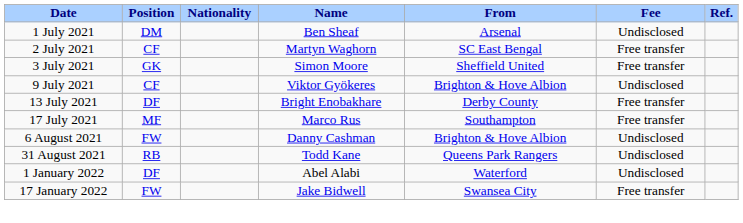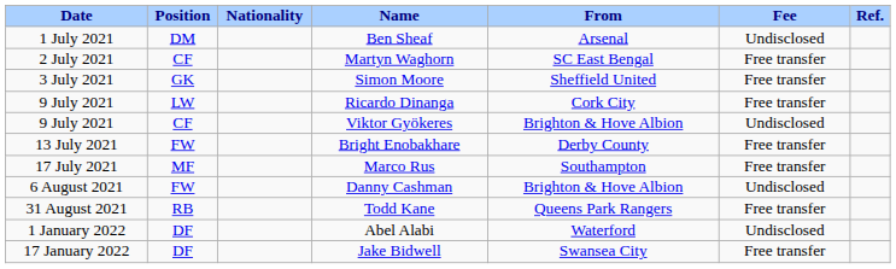 <table class="wikitable sortable alternance" style="font-size:100%; text-align:center; line-height:14px; width:70%;">
 <tr>
 <th style="background:#AAD0FF; color:#000080; width:120px;">Date</th>
 <th style="background:#AAD0FF; color:#000080; width:50px;">Position</th>
 <th style="background:#AAD0FF; color:#000080; width:50px;">Nationality</th>
 <th style="background:#AAD0FF; color:#000080; width:150px;">Name</th>
 <th style="background:#AAD0FF; color:#000080; width:200px;">From</th>
 <th style="background:#AAD0FF; color:#000080; width:110px;">Fee</th>
 <th style="background:#AAD0FF; color:#000080; width:25px;">Ref.</th>
 </tr>
 <tr>
 <td>1 July 2021</td>
 <td><a href='#'>DM</a></td>
 <td></td>
 <td><a href='#'>Ben Sheaf</a></td>
 <td> <a href='#'>Arsenal</a></td>
 <td>Undisclosed</td>
 <td></td>
 </tr>
 <tr>
 <td>2 July 2021</td>
 <td><a href='#'>CF</a></td>
 <td></td>
 <td><a href='#'>Martyn Waghorn</a></td>
 <td> <a href='#'>SC East Bengal</a></td>
 <td>Free transfer</td>
 <td></td>
 </tr>
 <tr>
 <td>3 July 2021</td>
 <td><a href='#'>GK</a></td>
 <td></td>
 <td><a href='#'>Simon Moore</a></td>
 <td> <a href='#'>Sheffield United</a></td>
 <td>Free transfer</td>
 <td></td>
 </tr>
 <tr>
 <td>9 July 2021</td>
+<td><a href='#'>LW</a></td>
+<td></td>
+<td><a href='#'>Ricardo Dinanga</a></td>
+<td> <a href='#'>Cork City</a></td>
+<td>Free transfer</td>
+<td></td>
+</tr>
+<tr>
+<td>9 July 2021</td>
 <td><a href='#'>CF</a></td>
 <td></td>
 <td><a href='#'>Viktor Gyökeres</a></td>
 <td> <a href='#'>Brighton & Hove Albion</a></td>
 <td>Undisclosed</td>
 <td></td>
 </tr>
 <tr>
 <td>13 July 2021</td>
-<td><a href='#'>DF</a></td>
+<td><a href='#'>FW</a></td>
 <td></td>
 <td><a href='#'>Bright Enobakhare</a></td>
 <td> <a href='#'>Derby County</a></td>
 <td>Free transfer</td>
 <td></td>
 </tr>
 <tr>
 <td>17 July 2021</td>
 <td><a href='#'>MF</a></td>
 <td></td>
 <td><a href='#'>Marco Rus</a></td>
 <td> <a href='#'>Southampton</a></td>
 <td>Free transfer</td>
 <td></td>
 </tr>
 <tr>
 <td>6 August 2021</td>
 <td><a href='#'>FW</a></td>
 <td></td>
 <td><a href='#'>Danny Cashman</a></td>
 <td> <a href='#'>Brighton & Hove Albion</a></td>
 <td>Undisclosed</td>
 <td></td>
 </tr>
 <tr>
 <td>31 August 2021</td>
 <td><a href='#'>RB</a></td>
 <td></td>
 <td><a href='#'>Todd Kane</a></td>
 <td> <a href='#'>Queens Park Rangers</a></td>
-<td>Undisclosed</td>
+<td>Free transfer</td>
 <td></td>
 </tr>
 <tr>
 <td>1 January 2022</td>
 <td><a href='#'>DF</a></td>
 <td></td>
 <td>Abel Alabi</td>
 <td> <a href='#'>Waterford</a></td>
 <td>Undisclosed</td>
 <td></td>
 </tr>
 <tr>
 <td>17 January 2022</td>
-<td><a href='#'>FW</a></td>
+<td><a href='#'>DF</a></td>
 <td></td>
 <td><a href='#'>Jake Bidwell</a></td>
 <td> <a href='#'>Swansea City</a></td>
 <td>Free transfer</td>
 <td></td>
 </tr>
 </table>
